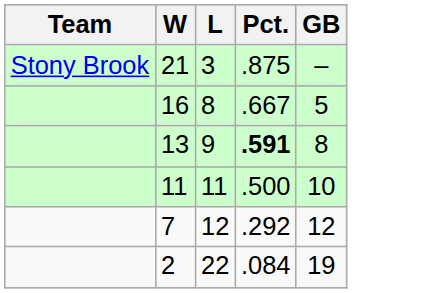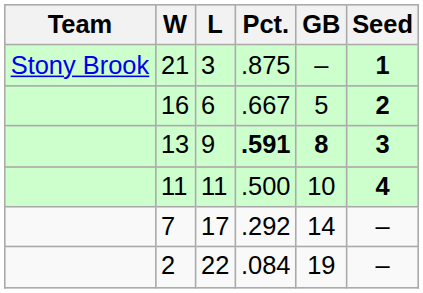 <table class=wikitable>
 <tr>
 <th>Team</th>
 <th>W</th>
 <th>L</th>
 <th>Pct.</th>
 <th>GB</th>
+<th>Seed</th>
 </tr>
 <tr bgcolor=#ccffcc>
 <td><a href='#'>Stony Brook</a></td>
 <td>21</td>
 <td>3</td>
 <td>.875</td>
 <td style="text-align:center;">–</td>
+<td style="text-align:center;"><strong>1</strong></td>
 </tr>
 <tr bgcolor=#ccffcc>
 <td></td>
 <td>16</td>
-<td>8</td>
+<td>6</td>
 <td>.667</td>
 <td style="text-align:center;">5</td>
+<td style="text-align:center;"><strong>2</strong></td>
 </tr>
 <tr bgcolor=#ccffcc>
 <td></td>
 <td>13</td>
 <td>9</td>
 <td><strong>.591</strong></td>
-<td style="text-align:center;">8</td>
+<td style="text-align:center;"><strong>8</strong></td>
+<td style="text-align:center;"><strong>3</strong></td>
 </tr>
 <tr bgcolor=#ccffcc>
 <td></td>
 <td>11</td>
 <td>11</td>
 <td>.500</td>
 <td style="text-align:center;">10</td>
+<td style="text-align:center;"><strong>4</strong></td>
 </tr>
 <tr>
 <td></td>
 <td>7</td>
-<td>12</td>
+<td>17</td>
 <td>.292</td>
-<td style="text-align:center;">12</td>
+<td style="text-align:center;">14</td>
+<td style="text-align:center;">–</td>
 </tr>
 <tr>
 <td></td>
 <td>2</td>
 <td>22</td>
 <td>.084</td>
 <td style="text-align:center;">19</td>
+<td style="text-align:center;">–</td>
 </tr>
 </table>
